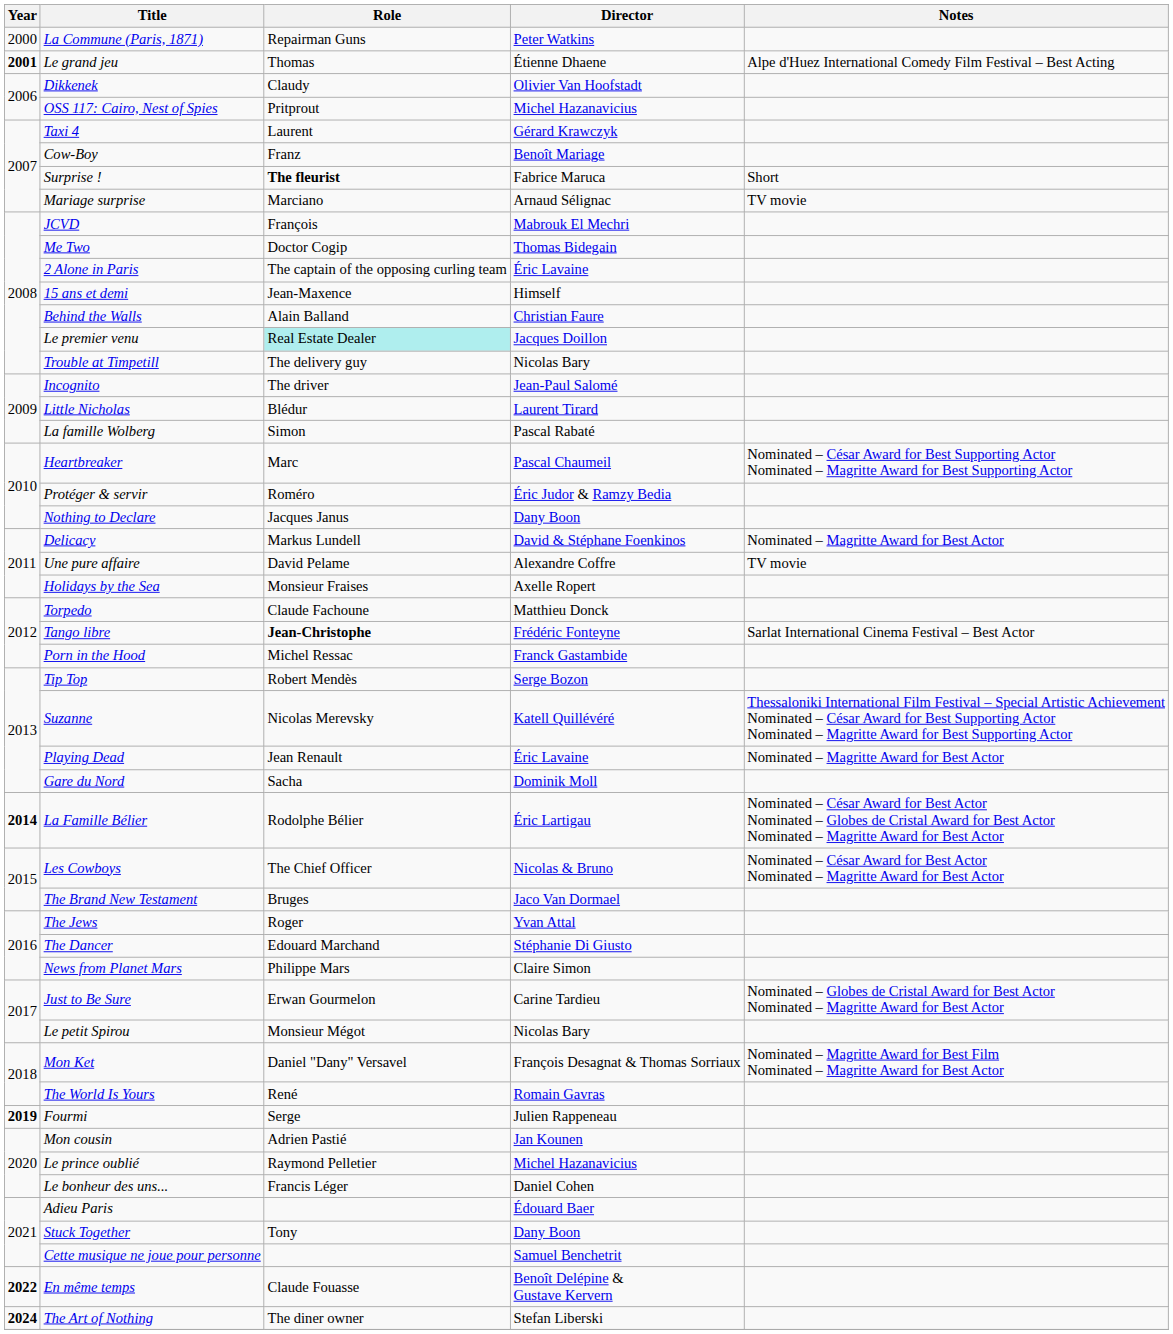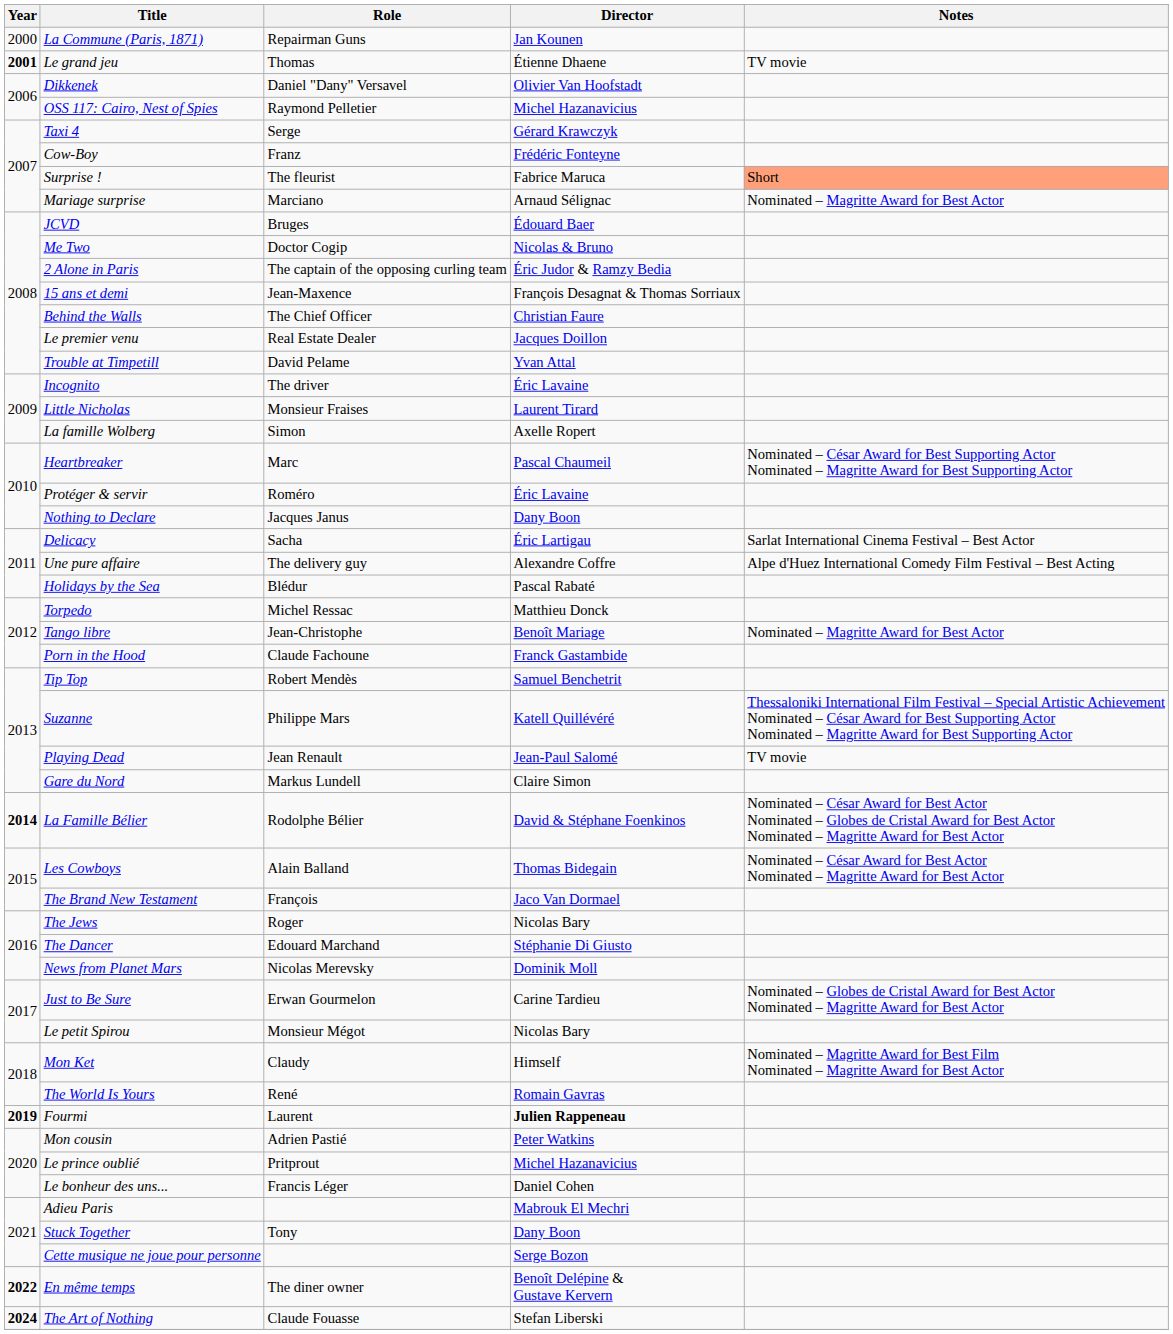 <table class="wikitable sortable">
 <tr>
 <th>Year</th>
 <th>Title</th>
 <th>Role</th>
 <th>Director</th>
 <th class="unsortable">Notes</th>
 </tr>
 <tr>
 <td>2000</td>
 <td><em><a href='#'>La Commune (Paris, 1871)</a></em></td>
 <td>Repairman Guns</td>
-<td><a href='#'>Peter Watkins</a></td>
+<td><a href='#'>Jan Kounen</a></td>
 <td></td>
 </tr>
 <tr>
 <td><strong>2001</strong></td>
 <td><em>Le grand jeu</em></td>
 <td>Thomas</td>
 <td>Étienne Dhaene</td>
-<td>Alpe d'Huez International Comedy Film Festival – Best Acting</td>
+<td>TV movie</td>
 </tr>
 <tr>
 <td rowspan="2">2006</td>
 <td><em><a href='#'>Dikkenek</a></em></td>
-<td>Claudy</td>
+<td>Daniel "Dany" Versavel</td>
 <td><a href='#'>Olivier Van Hoofstadt</a></td>
 <td></td>
 </tr>
 <tr>
 <td><em><a href='#'>OSS 117: Cairo, Nest of Spies</a></em></td>
-<td>Pritprout</td>
+<td>Raymond Pelletier</td>
 <td><a href='#'>Michel Hazanavicius</a></td>
 <td></td>
 </tr>
 <tr>
 <td rowspan="4">2007</td>
 <td><em><a href='#'>Taxi 4</a></em></td>
-<td>Laurent</td>
+<td>Serge</td>
 <td><a href='#'>Gérard Krawczyk</a></td>
 <td></td>
 </tr>
 <tr>
 <td><em>Cow-Boy</em></td>
 <td>Franz</td>
-<td><a href='#'>Benoît Mariage</a></td>
+<td><a href='#'>Frédéric Fonteyne</a></td>
 <td></td>
 </tr>
 <tr>
 <td><em>Surprise !</em></td>
-<td><strong>The fleurist</strong></td>
+<td>The fleurist</td>
 <td>Fabrice Maruca</td>
-<td>Short</td>
+<td style="background: lightsalmon;">Short</td>
 </tr>
 <tr>
 <td><em>Mariage surprise</em></td>
 <td>Marciano</td>
 <td>Arnaud Sélignac</td>
-<td>TV movie</td>
+<td>Nominated – <a href='#'>Magritte Award for Best Actor</a></td>
 </tr>
 <tr>
 <td rowspan="7">2008</td>
 <td><em><a href='#'>JCVD</a></em></td>
-<td>François</td>
-<td><a href='#'>Mabrouk El Mechri</a></td>
+<td>Bruges</td>
+<td><a href='#'>Édouard Baer</a></td>
 <td></td>
 </tr>
 <tr>
 <td><em><a href='#'>Me Two</a></em></td>
 <td>Doctor Cogip</td>
-<td><a href='#'>Thomas Bidegain</a></td>
+<td><a href='#'>Nicolas & Bruno</a></td>
 <td></td>
 </tr>
 <tr>
 <td><em><a href='#'>2 Alone in Paris</a></em></td>
 <td>The captain of the opposing curling team</td>
-<td><a href='#'>Éric Lavaine</a></td>
+<td><a href='#'>Éric Judor</a> & <a href='#'>Ramzy Bedia</a></td>
 <td></td>
 </tr>
 <tr>
 <td><em><a href='#'>15 ans et demi</a></em></td>
 <td>Jean-Maxence</td>
-<td>Himself</td>
+<td>François Desagnat & Thomas Sorriaux</td>
 <td></td>
 </tr>
 <tr>
 <td><em><a href='#'>Behind the Walls</a></em></td>
-<td>Alain Balland</td>
+<td>The Chief Officer</td>
 <td><a href='#'>Christian Faure</a></td>
 <td></td>
 </tr>
 <tr>
 <td><em>Le premier venu</em></td>
-<td style="background: paleturquoise;">Real Estate Dealer</td>
+<td>Real Estate Dealer</td>
 <td><a href='#'>Jacques Doillon</a></td>
 <td></td>
 </tr>
 <tr>
 <td><em><a href='#'>Trouble at Timpetill</a></em></td>
-<td>The delivery guy</td>
-<td>Nicolas Bary</td>
+<td>David Pelame</td>
+<td><a href='#'>Yvan Attal</a></td>
 <td></td>
 </tr>
 <tr>
 <td rowspan="3">2009</td>
 <td><em><a href='#'>Incognito</a></em></td>
 <td>The driver</td>
-<td><a href='#'>Jean-Paul Salomé</a></td>
+<td><a href='#'>Éric Lavaine</a></td>
 <td></td>
 </tr>
 <tr>
 <td><em><a href='#'>Little Nicholas</a></em></td>
-<td>Blédur</td>
+<td>Monsieur Fraises</td>
 <td><a href='#'>Laurent Tirard</a></td>
 <td></td>
 </tr>
 <tr>
 <td><em>La famille Wolberg</em></td>
 <td>Simon</td>
-<td>Pascal Rabaté</td>
+<td>Axelle Ropert</td>
 <td></td>
 </tr>
 <tr>
 <td rowspan="3">2010</td>
 <td><em><a href='#'>Heartbreaker</a></em></td>
 <td>Marc</td>
 <td><a href='#'>Pascal Chaumeil</a></td>
 <td>Nominated – <a href='#'>César Award for Best Supporting Actor</a><br>Nominated – <a href='#'>Magritte Award for Best Supporting Actor</a></td>
 </tr>
 <tr>
 <td><em>Protéger & servir</em></td>
 <td>Roméro</td>
-<td><a href='#'>Éric Judor</a> & <a href='#'>Ramzy Bedia</a></td>
+<td><a href='#'>Éric Lavaine</a></td>
 <td></td>
 </tr>
 <tr>
 <td><em><a href='#'>Nothing to Declare</a></em></td>
 <td>Jacques Janus</td>
 <td><a href='#'>Dany Boon</a></td>
 <td></td>
 </tr>
 <tr>
 <td rowspan="3">2011</td>
 <td><em><a href='#'>Delicacy</a></em></td>
-<td>Markus Lundell</td>
-<td><a href='#'>David & Stéphane Foenkinos</a></td>
-<td>Nominated – <a href='#'>Magritte Award for Best Actor</a></td>
+<td>Sacha</td>
+<td><a href='#'>Éric Lartigau</a></td>
+<td>Sarlat International Cinema Festival – Best Actor</td>
 </tr>
 <tr>
 <td><em>Une pure affaire</em></td>
-<td>David Pelame</td>
+<td>The delivery guy</td>
 <td>Alexandre Coffre</td>
-<td>TV movie</td>
+<td>Alpe d'Huez International Comedy Film Festival – Best Acting</td>
 </tr>
 <tr>
 <td><em><a href='#'>Holidays by the Sea</a></em></td>
-<td>Monsieur Fraises</td>
-<td>Axelle Ropert</td>
+<td>Blédur</td>
+<td>Pascal Rabaté</td>
 <td></td>
 </tr>
 <tr>
 <td rowspan="3">2012</td>
 <td><em><a href='#'>Torpedo</a></em></td>
-<td>Claude Fachoune</td>
+<td>Michel Ressac</td>
 <td>Matthieu Donck</td>
 <td></td>
 </tr>
 <tr>
 <td><em><a href='#'>Tango libre</a></em></td>
-<td><strong>Jean-Christophe</strong></td>
-<td><a href='#'>Frédéric Fonteyne</a></td>
-<td>Sarlat International Cinema Festival – Best Actor</td>
+<td>Jean-Christophe</td>
+<td><a href='#'>Benoît Mariage</a></td>
+<td>Nominated – <a href='#'>Magritte Award for Best Actor</a></td>
 </tr>
 <tr>
 <td><em><a href='#'>Porn in the Hood</a></em></td>
-<td>Michel Ressac</td>
+<td>Claude Fachoune</td>
 <td><a href='#'>Franck Gastambide</a></td>
 <td></td>
 </tr>
 <tr>
 <td rowspan="4">2013</td>
 <td><em><a href='#'>Tip Top</a></em></td>
 <td>Robert Mendès</td>
-<td><a href='#'>Serge Bozon</a></td>
+<td><a href='#'>Samuel Benchetrit</a></td>
 <td></td>
 </tr>
 <tr>
 <td><em><a href='#'>Suzanne</a></em></td>
-<td>Nicolas Merevsky</td>
+<td>Philippe Mars</td>
 <td><a href='#'>Katell Quillévéré</a></td>
 <td><a href='#'>Thessaloniki International Film Festival – Special Artistic Achievement</a><br>Nominated – <a href='#'>César Award for Best Supporting Actor</a><br>Nominated – <a href='#'>Magritte Award for Best Supporting Actor</a></td>
 </tr>
 <tr>
 <td><em><a href='#'>Playing Dead</a></em></td>
 <td>Jean Renault</td>
-<td><a href='#'>Éric Lavaine</a></td>
-<td>Nominated – <a href='#'>Magritte Award for Best Actor</a></td>
+<td><a href='#'>Jean-Paul Salomé</a></td>
+<td>TV movie</td>
 </tr>
 <tr>
 <td><em><a href='#'>Gare du Nord</a></em></td>
-<td>Sacha</td>
-<td><a href='#'>Dominik Moll</a></td>
+<td>Markus Lundell</td>
+<td>Claire Simon</td>
 <td></td>
 </tr>
 <tr>
 <td><strong>2014</strong></td>
 <td><em><a href='#'>La Famille Bélier</a></em></td>
 <td>Rodolphe Bélier</td>
-<td><a href='#'>Éric Lartigau</a></td>
+<td><a href='#'>David & Stéphane Foenkinos</a></td>
 <td>Nominated – <a href='#'>César Award for Best Actor</a><br>Nominated – <a href='#'>Globes de Cristal Award for Best Actor</a><br>Nominated – <a href='#'>Magritte Award for Best Actor</a></td>
 </tr>
 <tr>
 <td rowspan="2">2015</td>
 <td><em><a href='#'>Les Cowboys</a></em></td>
-<td>The Chief Officer</td>
-<td><a href='#'>Nicolas & Bruno</a></td>
+<td>Alain Balland</td>
+<td><a href='#'>Thomas Bidegain</a></td>
 <td>Nominated – <a href='#'>César Award for Best Actor</a><br>Nominated – <a href='#'>Magritte Award for Best Actor</a></td>
 </tr>
 <tr>
 <td><em><a href='#'>The Brand New Testament</a></em></td>
-<td>Bruges</td>
+<td>François</td>
 <td><a href='#'>Jaco Van Dormael</a></td>
 <td></td>
 </tr>
 <tr>
 <td rowspan="3">2016</td>
 <td><em><a href='#'>The Jews</a></em></td>
 <td>Roger</td>
-<td><a href='#'>Yvan Attal</a></td>
+<td>Nicolas Bary</td>
 <td></td>
 </tr>
 <tr>
 <td><em><a href='#'>The Dancer</a></em></td>
 <td>Edouard Marchand</td>
 <td><a href='#'>Stéphanie Di Giusto</a></td>
 <td></td>
 </tr>
 <tr>
 <td><em><a href='#'>News from Planet Mars</a></em></td>
-<td>Philippe Mars</td>
-<td>Claire Simon</td>
+<td>Nicolas Merevsky</td>
+<td><a href='#'>Dominik Moll</a></td>
 <td></td>
 </tr>
 <tr>
 <td rowspan="2">2017</td>
 <td><em><a href='#'>Just to Be Sure</a></em></td>
 <td>Erwan Gourmelon</td>
 <td>Carine Tardieu</td>
 <td>Nominated – <a href='#'>Globes de Cristal Award for Best Actor</a><br>Nominated – <a href='#'>Magritte Award for Best Actor</a></td>
 </tr>
 <tr>
 <td><em>Le petit Spirou</em></td>
 <td>Monsieur Mégot</td>
 <td>Nicolas Bary</td>
 <td></td>
 </tr>
 <tr>
 <td rowspan="2">2018</td>
 <td><em><a href='#'>Mon Ket</a></em></td>
-<td>Daniel "Dany" Versavel</td>
-<td>François Desagnat & Thomas Sorriaux</td>
+<td>Claudy</td>
+<td>Himself</td>
 <td>Nominated – <a href='#'>Magritte Award for Best Film</a><br>Nominated – <a href='#'>Magritte Award for Best Actor</a></td>
 </tr>
 <tr>
 <td><em><a href='#'>The World Is Yours</a></em></td>
 <td>René</td>
 <td><a href='#'>Romain Gavras</a></td>
 <td></td>
 </tr>
 <tr>
 <td><strong>2019</strong></td>
 <td><em>Fourmi</em></td>
-<td>Serge</td>
-<td>Julien Rappeneau</td>
+<td>Laurent</td>
+<td><strong>Julien Rappeneau</strong></td>
 <td></td>
 </tr>
 <tr>
 <td rowspan="3">2020</td>
 <td><em>Mon cousin</em></td>
 <td>Adrien Pastié</td>
-<td><a href='#'>Jan Kounen</a></td>
+<td><a href='#'>Peter Watkins</a></td>
 <td></td>
 </tr>
 <tr>
 <td><em>Le prince oublié</em></td>
-<td>Raymond Pelletier</td>
+<td>Pritprout</td>
 <td><a href='#'>Michel Hazanavicius</a></td>
 <td></td>
 </tr>
 <tr>
 <td><em>Le bonheur des uns...</em></td>
 <td>Francis Léger</td>
 <td>Daniel Cohen</td>
 <td></td>
 </tr>
 <tr>
 <td rowspan="3">2021</td>
 <td><em>Adieu Paris</em></td>
 <td></td>
-<td><a href='#'>Édouard Baer</a></td>
+<td><a href='#'>Mabrouk El Mechri</a></td>
 <td></td>
 </tr>
 <tr>
 <td><em><a href='#'>Stuck Together</a></em></td>
 <td>Tony</td>
 <td><a href='#'>Dany Boon</a></td>
 </tr>
 <tr>
 <td><em><a href='#'>Cette musique ne joue pour personne</a></em></td>
 <td></td>
-<td><a href='#'>Samuel Benchetrit</a></td>
+<td><a href='#'>Serge Bozon</a></td>
 <td></td>
 </tr>
 <tr>
 <td><strong>2022</strong></td>
 <td><em><a href='#'>En même temps</a></em></td>
-<td>Claude Fouasse</td>
+<td>The diner owner</td>
 <td><a href='#'>Benoît Delépine</a> &<br> <a href='#'>Gustave Kervern</a></td>
 <td></td>
 </tr>
 <tr>
 <td><strong>2024</strong></td>
 <td><em><a href='#'>The Art of Nothing</a></em></td>
-<td>The diner owner</td>
+<td>Claude Fouasse</td>
 <td>Stefan Liberski</td>
 <td></td>
 </tr>
 <tr>
 </tr>
 </table>
